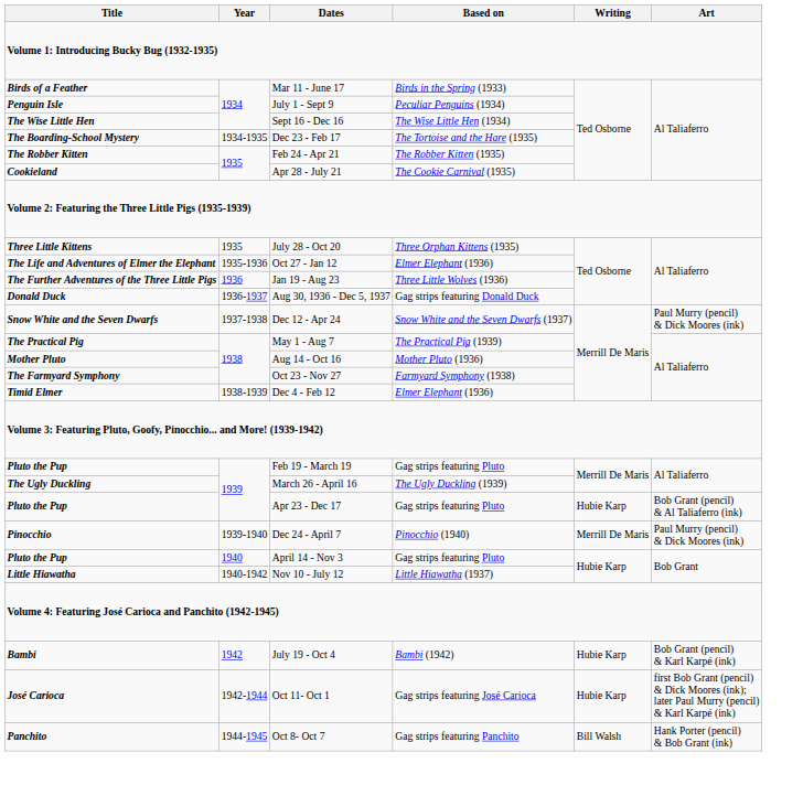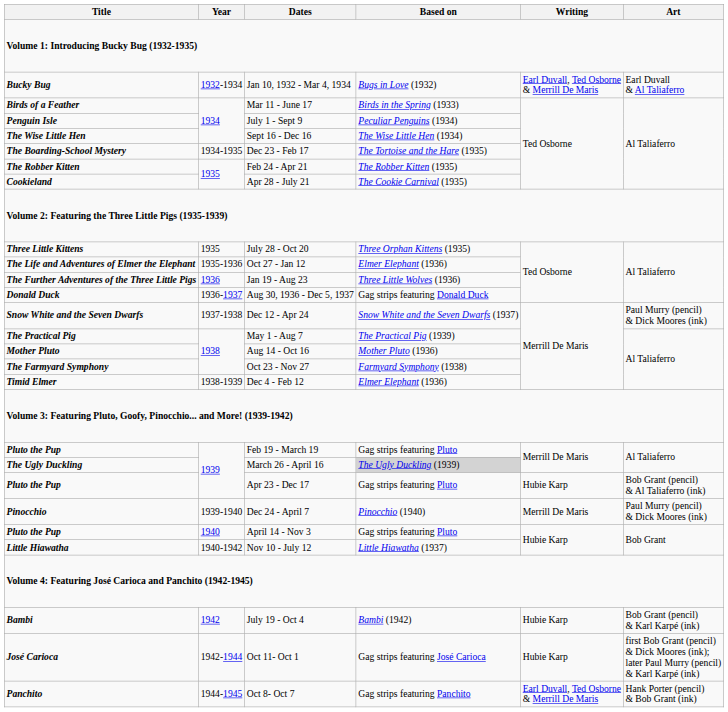 <table class="wikitable" margin:auto;">
 <tr>
 <th>Title</th>
 <th>Year</th>
 <th>Dates</th>
 <th>Based on</th>
 <th>Writing</th>
 <th>Art</th>
 </tr>
 <tr>
 <td colspan="6" style="height: 5em;"><strong>Volume 1: Introducing Bucky Bug (1932-1935)</strong></td>
+</tr>
+<tr>
+<td><strong><em>Bucky Bug</em></strong></td>
+<td><a href='#'>1932</a>-1934</td>
+<td>Jan 10, 1932 - Mar 4, 1934</td>
+<td><em><a href='#'>Bugs in Love</a></em> (1932)</td>
+<td><a href='#'>Earl Duvall</a>, <a href='#'>Ted Osborne</a><br>& <a href='#'>Merrill De Maris</a></td>
+<td>Earl Duvall<br>& <a href='#'>Al Taliaferro</a></td>
 </tr>
 <tr>
 <td><strong><em>Birds of a Feather</em></strong></td>
 <td rowspan="3"><a href='#'>1934</a></td>
 <td>Mar 11 - June 17</td>
 <td><em><a href='#'>Birds in the Spring</a></em> (1933)</td>
 <td rowspan="6">Ted Osborne</td>
 <td rowspan="6">Al Taliaferro</td>
 </tr>
 <tr>
 <td><strong><em>Penguin Isle</em></strong></td>
 <td>July 1 - Sept 9</td>
 <td><em><a href='#'>Peculiar Penguins</a></em> (1934)</td>
 </tr>
 <tr>
 <td><strong><em>The Wise Little Hen</em></strong></td>
 <td>Sept 16 - Dec 16</td>
 <td><em><a href='#'>The Wise Little Hen</a></em> (1934)</td>
 </tr>
 <tr>
 <td><strong><em>The Boarding-School Mystery</em></strong></td>
 <td>1934-1935</td>
 <td>Dec 23 - Feb 17</td>
 <td><em><a href='#'>The Tortoise and the Hare</a></em> (1935)</td>
 </tr>
 <tr>
 <td><strong><em>The Robber Kitten</em></strong></td>
 <td rowspan="2"><a href='#'>1935</a></td>
 <td>Feb 24 - Apr 21</td>
 <td><em><a href='#'>The Robber Kitten</a></em> (1935)</td>
 </tr>
 <tr>
 <td><strong><em>Cookieland</em></strong></td>
 <td>Apr 28 - July 21</td>
 <td><em><a href='#'>The Cookie Carnival</a></em> (1935)</td>
 </tr>
 <tr>
 <td colspan="6" style="height: 5em;"><strong>Volume 2: Featuring the Three Little Pigs (1935-1939)</strong></td>
 </tr>
 <tr>
 <td><strong><em>Three Little Kittens</em></strong></td>
 <td>1935</td>
 <td>July 28 - Oct 20</td>
 <td><em><a href='#'>Three Orphan Kittens</a></em> (1935)</td>
 <td rowspan="4">Ted Osborne</td>
 <td rowspan="4">Al Taliaferro</td>
 </tr>
 <tr>
 <td><strong><em>The Life and Adventures of Elmer the Elephant</em></strong></td>
 <td>1935-1936</td>
 <td>Oct 27 - Jan 12</td>
 <td><em><a href='#'>Elmer Elephant</a></em> (1936)</td>
 </tr>
 <tr>
 <td><strong><em>The Further Adventures of the Three Little Pigs</em></strong></td>
 <td><a href='#'>1936</a></td>
 <td>Jan 19 - Aug 23</td>
 <td><em><a href='#'>Three Little Wolves</a></em> (1936)</td>
 </tr>
 <tr>
 <td><strong><em>Donald Duck</em></strong></td>
 <td>1936-<a href='#'>1937</a></td>
 <td>Aug 30, 1936 - Dec 5, 1937</td>
 <td>Gag strips featuring <a href='#'>Donald Duck</a></td>
 </tr>
 <tr>
 <td><strong><em>Snow White and the Seven Dwarfs</em></strong></td>
 <td>1937-1938</td>
 <td>Dec 12 - Apr 24</td>
 <td><em><a href='#'>Snow White and the Seven Dwarfs</a></em> (1937)</td>
 <td rowspan="5">Merrill De Maris</td>
 <td>Paul Murry (pencil)<br>& Dick Moores (ink)</td>
 </tr>
 <tr>
 <td><strong><em>The Practical Pig</em></strong></td>
 <td rowspan="3"><a href='#'>1938</a></td>
 <td>May 1 - Aug 7</td>
 <td><em><a href='#'>The Practical Pig</a></em> (1939)</td>
 <td rowspan="4">Al Taliaferro</td>
 </tr>
 <tr>
 <td><strong><em>Mother Pluto</em></strong></td>
 <td>Aug 14 - Oct 16</td>
 <td><em><a href='#'>Mother Pluto</a></em> (1936)</td>
 </tr>
 <tr>
 <td><strong><em>The Farmyard Symphony</em></strong></td>
 <td>Oct 23 - Nov 27</td>
 <td><em><a href='#'>Farmyard Symphony</a></em> (1938)</td>
 </tr>
 <tr>
 <td><strong><em>Timid Elmer</em></strong></td>
 <td>1938-1939</td>
 <td>Dec 4 - Feb 12</td>
 <td><em><a href='#'>Elmer Elephant</a></em> (1936)</td>
 </tr>
 <tr>
 <td colspan="6" style="height: 5em;"><strong>Volume 3: Featuring Pluto, Goofy, Pinocchio... and More! (1939-1942)</strong></td>
 </tr>
 <tr>
 <td><strong><em>Pluto the Pup</em></strong></td>
 <td rowspan="3"><a href='#'>1939</a></td>
 <td>Feb 19 - March 19</td>
 <td>Gag strips featuring <a href='#'>Pluto</a></td>
 <td rowspan="2">Merrill De Maris</td>
 <td rowspan="2">Al Taliaferro</td>
 </tr>
 <tr>
 <td><strong><em>The Ugly Duckling</em></strong></td>
 <td>March 26 - April 16</td>
-<td><em><a href='#'>The Ugly Duckling</a></em> (1939)</td>
+<td style="background: lightgrey;"><em><a href='#'>The Ugly Duckling</a></em> (1939)</td>
 </tr>
 <tr>
 <td><strong><em>Pluto the Pup</em></strong></td>
 <td>Apr 23 - Dec 17</td>
 <td>Gag strips featuring <a href='#'>Pluto</a></td>
 <td>Hubie Karp</td>
 <td>Bob Grant (pencil)<br>& Al Taliaferro (ink)</td>
 </tr>
 <tr>
 <td><strong><em>Pinocchio</em></strong></td>
 <td>1939-1940</td>
 <td>Dec 24 - April 7</td>
 <td><em><a href='#'>Pinocchio</a></em> (1940)</td>
 <td>Merrill De Maris</td>
 <td>Paul Murry (pencil)<br>& Dick Moores (ink)</td>
 </tr>
 <tr>
 <td><strong><em>Pluto the Pup</em></strong></td>
 <td><a href='#'>1940</a></td>
 <td>April 14 - Nov 3</td>
 <td>Gag strips featuring <a href='#'>Pluto</a></td>
 <td rowspan="2">Hubie Karp</td>
 <td rowspan="2">Bob Grant</td>
 </tr>
 <tr>
 <td><strong><em>Little Hiawatha</em></strong></td>
 <td>1940-1942</td>
 <td>Nov 10 - July 12</td>
 <td><em><a href='#'>Little Hiawatha</a></em> (1937)</td>
 </tr>
 <tr>
 <td colspan="6" style="height: 5em;"><strong>Volume 4: Featuring José Carioca and Panchito (1942-1945)</strong></td>
 </tr>
 <tr>
 <td><strong><em>Bambi</em></strong></td>
 <td><a href='#'>1942</a></td>
 <td>July 19 - Oct 4</td>
 <td><em><a href='#'>Bambi</a></em> (1942)</td>
 <td>Hubie Karp</td>
 <td>Bob Grant (pencil)<br>& Karl Karpé (ink)</td>
 </tr>
 <tr>
 <td><strong><em>José Carioca</em></strong></td>
 <td>1942-<a href='#'>1944</a></td>
 <td>Oct 11- Oct 1</td>
 <td>Gag strips featuring <a href='#'>José Carioca</a></td>
 <td>Hubie Karp</td>
 <td>first Bob Grant (pencil)<br>& Dick Moores (ink);<br>later Paul Murry (pencil)<br>& Karl Karpé (ink)</td>
 </tr>
 <tr>
 <td><strong><em>Panchito</em></strong></td>
 <td>1944-<a href='#'>1945</a></td>
 <td>Oct 8- Oct 7</td>
 <td>Gag strips featuring <a href='#'>Panchito</a></td>
-<td>Bill Walsh</td>
+<td><a href='#'>Earl Duvall</a>, <a href='#'>Ted Osborne</a><br>& <a href='#'>Merrill De Maris</a></td>
 <td>Hank Porter (pencil)<br>& Bob Grant (ink)</td>
 </tr>
 </table>
